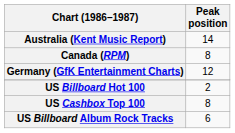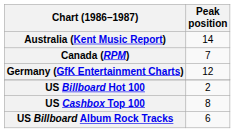 <table class="wikitable sortable plainrowheaders" style="text-align:center;">
 <tr>
 <th>Chart (1986–1987)</th>
 <th>Peak<br>position</th>
 </tr>
 <tr>
 <th scope="row">Australia (<a href='#'>Kent Music Report</a>)</th>
 <td>14</td>
 </tr>
 <tr>
 <th scope="row">Canada (<em><a href='#'>RPM</a></em>)</th>
-<td>8</td>
+<td>7</td>
 </tr>
 <tr>
 <th scope="row">Germany (<a href='#'>GfK Entertainment Charts</a>)</th>
 <td>12</td>
 </tr>
 <tr>
 </tr>
 <tr>
 </tr>
 <tr>
 </tr>
 <tr>
 <th scope="row">US <a href='#'><em>Billboard</em> Hot 100</a></th>
 <td>2</td>
 </tr>
 <tr>
 <th scope="row">US <a href='#'><em>Cashbox</em> Top 100</a></th>
 <td>8</td>
 </tr>
 <tr>
 <th scope="row">US <em>Billboard</em> <a href='#'>Album Rock Tracks</a></th>
 <td>6</td>
 </tr>
 </table>
